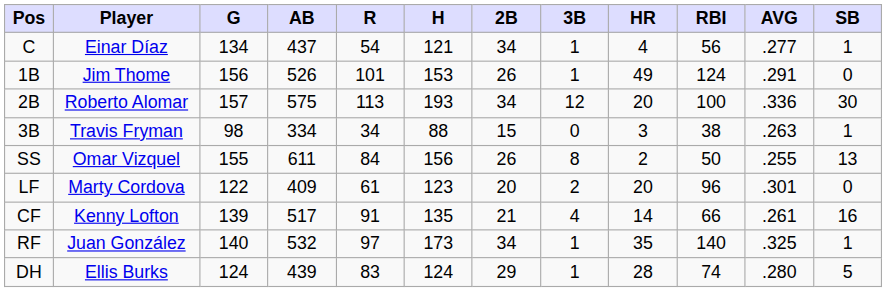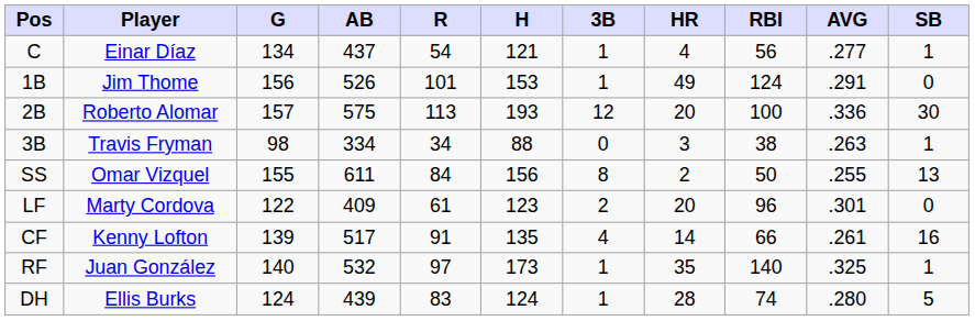 <table class="wikitable sortable">
 <tr>
 <th style="background:#ddf; width:5%;">Pos</th>
 <th style="background:#ddf; width:15%;">Player</th>
 <th style="background:#ddf; width:7%;">G</th>
 <th style="background:#ddf; width:7%;">AB</th>
 <th style="background:#ddf; width:7%;">R</th>
 <th style="background:#ddf; width:7%;">H</th>
-<th style="background:#ddf; width:7%;">2B</th>
 <th style="background:#ddf; width:7%;">3B</th>
 <th style="background:#ddf; width:7%;">HR</th>
 <th style="background:#ddf; width:7%;">RBI</th>
 <th style="background:#ddf; width:7%;">AVG</th>
 <th style="background:#ddf; width:7%;">SB</th>
 </tr>
 <tr style="text-align:center;">
 <td>C</td>
 <td><a href='#'>Einar Díaz</a></td>
 <td>134</td>
 <td>437</td>
 <td>54</td>
 <td>121</td>
-<td>34</td>
 <td>1</td>
 <td>4</td>
 <td>56</td>
 <td>.277</td>
 <td>1</td>
 </tr>
 <tr style="text-align:center;">
 <td>1B</td>
 <td><a href='#'>Jim Thome</a></td>
 <td>156</td>
 <td>526</td>
 <td>101</td>
 <td>153</td>
-<td>26</td>
 <td>1</td>
 <td>49</td>
 <td>124</td>
 <td>.291</td>
 <td>0</td>
 </tr>
 <tr style="text-align:center;">
 <td>2B</td>
 <td><a href='#'>Roberto Alomar</a></td>
 <td>157</td>
 <td>575</td>
 <td>113</td>
 <td>193</td>
-<td>34</td>
 <td>12</td>
 <td>20</td>
 <td>100</td>
 <td>.336</td>
 <td>30</td>
 </tr>
 <tr style="text-align:center;">
 <td>3B</td>
 <td><a href='#'>Travis Fryman</a></td>
 <td>98</td>
 <td>334</td>
 <td>34</td>
 <td>88</td>
-<td>15</td>
 <td>0</td>
 <td>3</td>
 <td>38</td>
 <td>.263</td>
 <td>1</td>
 </tr>
 <tr style="text-align:center;">
 <td>SS</td>
 <td><a href='#'>Omar Vizquel</a></td>
 <td>155</td>
 <td>611</td>
 <td>84</td>
 <td>156</td>
-<td>26</td>
 <td>8</td>
 <td>2</td>
 <td>50</td>
 <td>.255</td>
 <td>13</td>
 </tr>
 <tr style="text-align:center;">
 <td>LF</td>
 <td><a href='#'>Marty Cordova</a></td>
 <td>122</td>
 <td>409</td>
 <td>61</td>
 <td>123</td>
-<td>20</td>
 <td>2</td>
 <td>20</td>
 <td>96</td>
 <td>.301</td>
 <td>0</td>
 </tr>
 <tr style="text-align:center;">
 <td>CF</td>
 <td><a href='#'>Kenny Lofton</a></td>
 <td>139</td>
 <td>517</td>
 <td>91</td>
 <td>135</td>
-<td>21</td>
 <td>4</td>
 <td>14</td>
 <td>66</td>
 <td>.261</td>
 <td>16</td>
 </tr>
 <tr style="text-align:center;">
 <td>RF</td>
 <td><a href='#'>Juan González</a></td>
 <td>140</td>
 <td>532</td>
 <td>97</td>
 <td>173</td>
-<td>34</td>
 <td>1</td>
 <td>35</td>
 <td>140</td>
 <td>.325</td>
 <td>1</td>
 </tr>
 <tr style="text-align:center;">
 <td>DH</td>
 <td><a href='#'>Ellis Burks</a></td>
 <td>124</td>
 <td>439</td>
 <td>83</td>
 <td>124</td>
-<td>29</td>
 <td>1</td>
 <td>28</td>
 <td>74</td>
 <td>.280</td>
 <td>5</td>
 </tr>
 </table>
